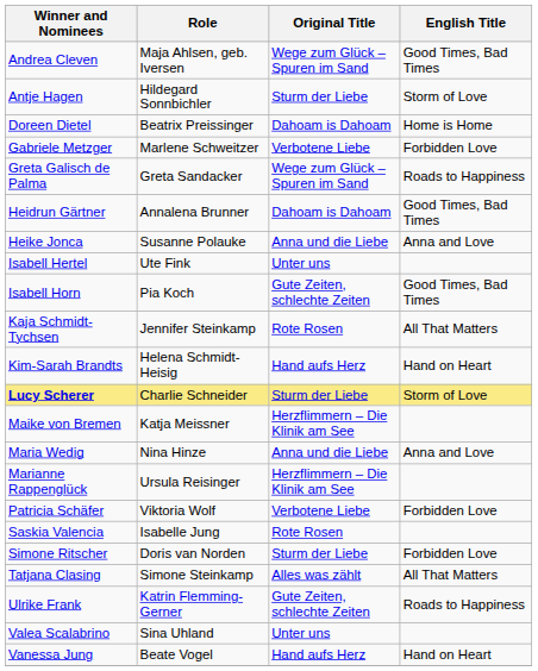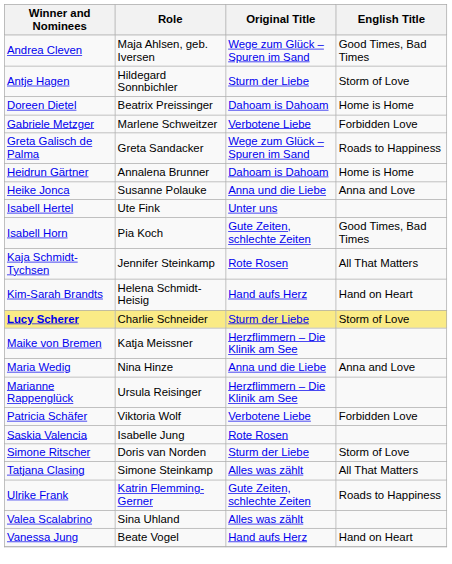 <table class="wikitable" width="100%">
 <tr bgcolor="#bebebe">
 <th width="25%">Winner and Nominees</th>
 <th width="25%">Role</th>
 <th width="25%">Original Title</th>
 <th width="25%">English Title</th>
 </tr>
 <tr>
 <td><a href='#'>Andrea Cleven</a></td>
 <td>Maja Ahlsen, geb. Iversen</td>
 <td><a href='#'>Wege zum Glück – Spuren im Sand</a></td>
 <td>Good Times, Bad Times</td>
 </tr>
 <tr>
 <td><a href='#'>Antje Hagen</a></td>
 <td>Hildegard Sonnbichler</td>
 <td><a href='#'>Sturm der Liebe</a></td>
 <td>Storm of Love</td>
 </tr>
 <tr>
 <td><a href='#'>Doreen Dietel</a></td>
 <td>Beatrix Preissinger</td>
 <td><a href='#'>Dahoam is Dahoam</a></td>
 <td>Home is Home</td>
 </tr>
 <tr>
 <td><a href='#'>Gabriele Metzger</a></td>
 <td>Marlene Schweitzer</td>
 <td><a href='#'>Verbotene Liebe</a></td>
 <td>Forbidden Love</td>
 </tr>
 <tr>
 <td><a href='#'>Greta Galisch de Palma</a></td>
 <td>Greta Sandacker</td>
 <td><a href='#'>Wege zum Glück – Spuren im Sand</a></td>
 <td>Roads to Happiness</td>
 </tr>
 <tr>
 <td><a href='#'>Heidrun Gärtner</a></td>
 <td>Annalena Brunner</td>
 <td><a href='#'>Dahoam is Dahoam</a></td>
-<td>Good Times, Bad Times</td>
+<td>Home is Home</td>
 </tr>
 <tr>
 <td><a href='#'>Heike Jonca</a></td>
 <td>Susanne Polauke</td>
 <td><a href='#'>Anna und die Liebe</a></td>
 <td>Anna and Love</td>
 </tr>
 <tr>
 <td><a href='#'>Isabell Hertel</a></td>
 <td>Ute Fink</td>
 <td><a href='#'>Unter uns</a></td>
 <td></td>
 </tr>
 <tr>
 <td><a href='#'>Isabell Horn</a></td>
 <td>Pia Koch</td>
 <td><a href='#'>Gute Zeiten, schlechte Zeiten</a></td>
 <td>Good Times, Bad Times</td>
 </tr>
 <tr>
 <td><a href='#'>Kaja Schmidt-Tychsen</a></td>
 <td>Jennifer Steinkamp</td>
 <td><a href='#'>Rote Rosen</a></td>
 <td>All That Matters</td>
 </tr>
 <tr>
 <td><a href='#'>Kim-Sarah Brandts</a></td>
 <td>Helena Schmidt-Heisig</td>
 <td><a href='#'>Hand aufs Herz</a></td>
 <td>Hand on Heart</td>
 </tr>
 <tr style="background:#FAEB86">
 <td><strong> <a href='#'>Lucy Scherer</a></strong></td>
 <td>Charlie Schneider</td>
 <td><a href='#'>Sturm der Liebe</a></td>
 <td>Storm of Love</td>
 </tr>
 <tr>
 <td><a href='#'>Maike von Bremen</a></td>
 <td>Katja Meissner</td>
 <td><a href='#'>Herzflimmern – Die Klinik am See</a></td>
 <td></td>
 </tr>
 <tr>
 <td><a href='#'>Maria Wedig</a></td>
 <td>Nina Hinze</td>
 <td><a href='#'>Anna und die Liebe</a></td>
 <td>Anna and Love</td>
 </tr>
 <tr>
 <td><a href='#'>Marianne Rappenglück</a></td>
 <td>Ursula Reisinger</td>
 <td><a href='#'>Herzflimmern – Die Klinik am See</a></td>
 <td></td>
 </tr>
 <tr>
 <td><a href='#'>Patricia Schäfer</a></td>
 <td>Viktoria Wolf</td>
 <td><a href='#'>Verbotene Liebe</a></td>
 <td>Forbidden Love</td>
 </tr>
 <tr>
 <td><a href='#'>Saskia Valencia</a></td>
 <td>Isabelle Jung</td>
 <td><a href='#'>Rote Rosen</a></td>
 <td></td>
 </tr>
 <tr>
 <td><a href='#'>Simone Ritscher</a></td>
 <td>Doris van Norden</td>
 <td><a href='#'>Sturm der Liebe</a></td>
-<td>Forbidden Love</td>
+<td>Storm of Love</td>
 </tr>
 <tr>
 <td><a href='#'>Tatjana Clasing</a></td>
 <td>Simone Steinkamp</td>
 <td><a href='#'>Alles was zählt</a></td>
 <td>All That Matters</td>
 </tr>
 <tr>
 <td><a href='#'>Ulrike Frank</a></td>
 <td><a href='#'>Katrin Flemming-Gerner</a></td>
 <td><a href='#'>Gute Zeiten, schlechte Zeiten</a></td>
 <td>Roads to Happiness</td>
 </tr>
 <tr>
 <td><a href='#'>Valea Scalabrino</a></td>
 <td>Sina Uhland</td>
-<td><a href='#'>Unter uns</a></td>
+<td><a href='#'>Alles was zählt</a></td>
 <td></td>
 </tr>
 <tr>
 <td><a href='#'>Vanessa Jung</a></td>
 <td>Beate Vogel</td>
 <td><a href='#'>Hand aufs Herz</a></td>
 <td>Hand on Heart</td>
 </tr>
 <tr>
 </tr>
 </table>
